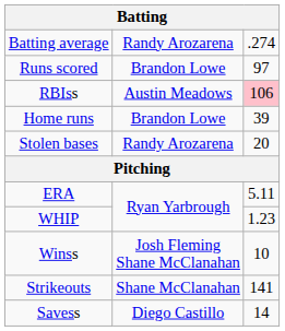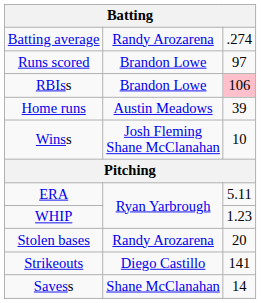 <table class="wikitable" style="text-align:center; font-size: 100%;">
 <tr>
 <th colspan=3>Batting</th>
 </tr>
 <tr>
 <td><a href='#'>Batting average</a></td>
 <td><a href='#'>Randy Arozarena</a></td>
 <td>.274</td>
 </tr>
 <tr>
 <td><a href='#'>Runs scored</a></td>
 <td><a href='#'>Brandon Lowe</a></td>
 <td>97</td>
 </tr>
 <tr>
 <td><a href='#'>RBIs</a>s</td>
-<td><a href='#'>Austin Meadows</a></td>
+<td><a href='#'>Brandon Lowe</a></td>
 <td style="background: pink;">106</td>
 </tr>
 <tr>
 <td><a href='#'>Home runs</a></td>
-<td><a href='#'>Brandon Lowe</a></td>
+<td><a href='#'>Austin Meadows</a></td>
 <td>39</td>
 </tr>
 <tr>
-<td><a href='#'>Stolen bases</a></td>
-<td><a href='#'>Randy Arozarena</a></td>
-<td>20</td>
+<td><a href='#'>Wins</a>s</td>
+<td><a href='#'>Josh Fleming</a><br><a href='#'>Shane McClanahan</a></td>
+<td>10</td>
 </tr>
 <tr>
 <th colspan=3>Pitching</th>
 </tr>
 <tr>
 <td><a href='#'>ERA</a></td>
 <td rowspan=2><a href='#'>Ryan Yarbrough</a></td>
 <td>5.11 </td>
 </tr>
 <tr>
 <td><a href='#'>WHIP</a></td>
 <td>1.23  </td>
 </tr>
 <tr>
-<td><a href='#'>Wins</a>s</td>
-<td><a href='#'>Josh Fleming</a><br><a href='#'>Shane McClanahan</a></td>
-<td>10</td>
+<td><a href='#'>Stolen bases</a></td>
+<td><a href='#'>Randy Arozarena</a></td>
+<td>20</td>
 </tr>
 <tr>
 <td><a href='#'>Strikeouts</a></td>
-<td><a href='#'>Shane McClanahan</a></td>
+<td><a href='#'>Diego Castillo</a></td>
 <td>141</td>
 </tr>
 <tr>
 <td><a href='#'>Saves</a>s</td>
-<td><a href='#'>Diego Castillo</a></td>
+<td><a href='#'>Shane McClanahan</a></td>
 <td>14</td>
 </tr>
 </table>
